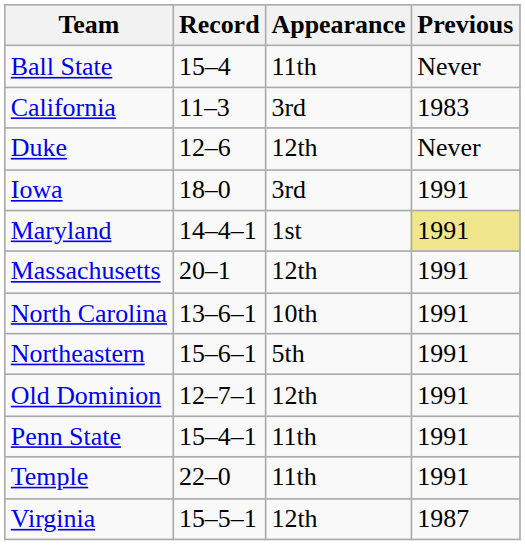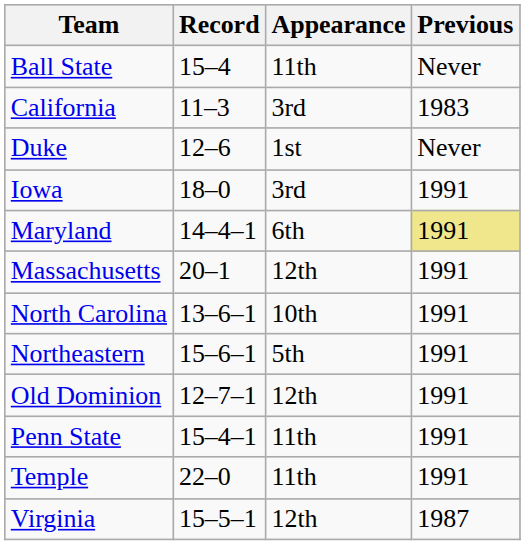 <table class="wikitable sortable">
 <tr>
 <th>Team</th>
 <th>Record</th>
 <th>Appearance</th>
 <th>Previous</th>
 </tr>
 <tr>
 <td><a href='#'>Ball State</a></td>
 <td>15–4</td>
 <td>11th</td>
 <td>Never</td>
 </tr>
 <tr>
 <td><a href='#'>California</a></td>
 <td>11–3</td>
 <td>3rd</td>
 <td>1983</td>
 </tr>
 <tr>
 <td><a href='#'>Duke</a></td>
 <td>12–6</td>
-<td>12th</td>
+<td>1st</td>
 <td>Never</td>
 </tr>
 <tr>
 <td><a href='#'>Iowa</a></td>
 <td>18–0</td>
 <td>3rd</td>
 <td>1991</td>
 </tr>
 <tr>
 <td><a href='#'>Maryland</a></td>
 <td>14–4–1</td>
-<td>1st</td>
+<td>6th</td>
 <td style="background: khaki;">1991</td>
 </tr>
 <tr>
 <td><a href='#'>Massachusetts</a></td>
 <td>20–1</td>
 <td>12th</td>
 <td>1991</td>
 </tr>
 <tr>
 <td><a href='#'>North Carolina</a></td>
 <td>13–6–1</td>
 <td>10th</td>
 <td>1991</td>
 </tr>
 <tr>
 <td><a href='#'>Northeastern</a></td>
 <td>15–6–1</td>
 <td>5th</td>
 <td>1991</td>
 </tr>
 <tr>
 <td><a href='#'>Old Dominion</a></td>
 <td>12–7–1</td>
 <td>12th</td>
 <td>1991</td>
 </tr>
 <tr>
 <td><a href='#'>Penn State</a></td>
 <td>15–4–1</td>
 <td>11th</td>
 <td>1991</td>
 </tr>
 <tr>
 <td><a href='#'>Temple</a></td>
 <td>22–0</td>
 <td>11th</td>
 <td>1991</td>
 </tr>
 <tr>
 <td><a href='#'>Virginia</a></td>
 <td>15–5–1</td>
 <td>12th</td>
 <td>1987</td>
 </tr>
 </table>
